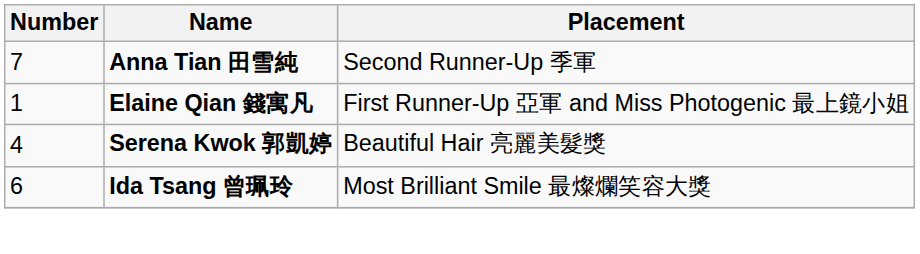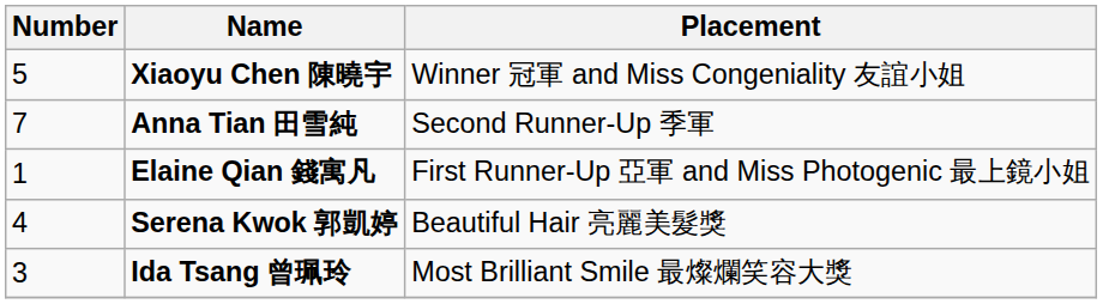 <table class="wikitable">
 <tr>
 <th><strong>Number</strong></th>
 <th><strong>Name</strong></th>
 <th><strong>Placement</strong></th>
+</tr>
+<tr>
+<td>5</td>
+<td><strong>Xiaoyu Chen 陳曉宇</strong></td>
+<td>Winner 冠軍 and Miss Congeniality 友誼小姐</td>
 </tr>
 <tr>
 <td>7</td>
 <td><strong>Anna Tian 田雪純</strong></td>
 <td>Second Runner-Up 季軍</td>
 </tr>
 <tr>
 <td>1</td>
 <td><strong>Elaine Qian 錢寓凡</strong></td>
 <td>First Runner-Up 亞軍 and Miss Photogenic 最上鏡小姐</td>
 </tr>
 <tr>
 <td>4</td>
 <td><strong>Serena Kwok 郭凱婷</strong></td>
 <td>Beautiful Hair 亮麗美髮獎</td>
 </tr>
 <tr>
-<td>6</td>
+<td>3</td>
 <td><strong>Ida Tsang 曾珮玲</strong></td>
 <td>Most Brilliant Smile 最燦爛笑容大獎</td>
 </tr>
 <tr>
 </tr>
 </table>
